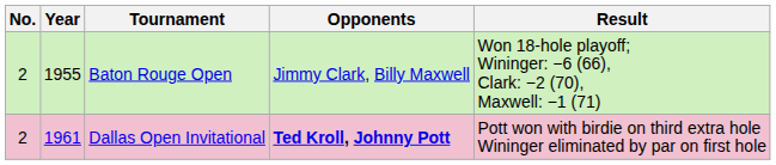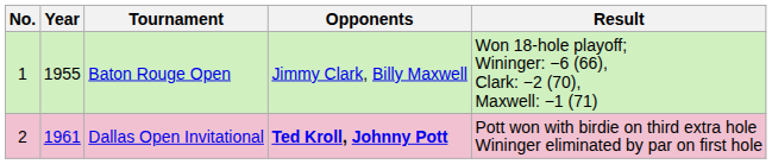 <table class="wikitable" style="font-size:95%;">
 <tr>
 <th>No.</th>
 <th>Year</th>
 <th>Tournament</th>
 <th>Opponents</th>
 <th>Result</th>
 </tr>
 <tr style="background:#D0F0C0;">
-<td align=center>2</td>
+<td align=center>1</td>
 <td>1955</td>
 <td><a href='#'>Baton Rouge Open</a></td>
 <td> <a href='#'>Jimmy Clark</a>,  <a href='#'>Billy Maxwell</a></td>
 <td>Won 18-hole playoff;<br>Wininger: −6 (66),<br>Clark: −2 (70),<br>Maxwell: −1 (71)</td>
 </tr>
 <tr style="background:#F2C1D1;">
 <td align=center>2</td>
 <td><a href='#'>1961</a></td>
 <td><a href='#'>Dallas Open Invitational</a></td>
 <td><strong> <a href='#'>Ted Kroll</a>,  <a href='#'>Johnny Pott</a></strong></td>
 <td>Pott won with birdie on third extra hole<br>Wininger eliminated by par on first hole</td>
 </tr>
 </table>
